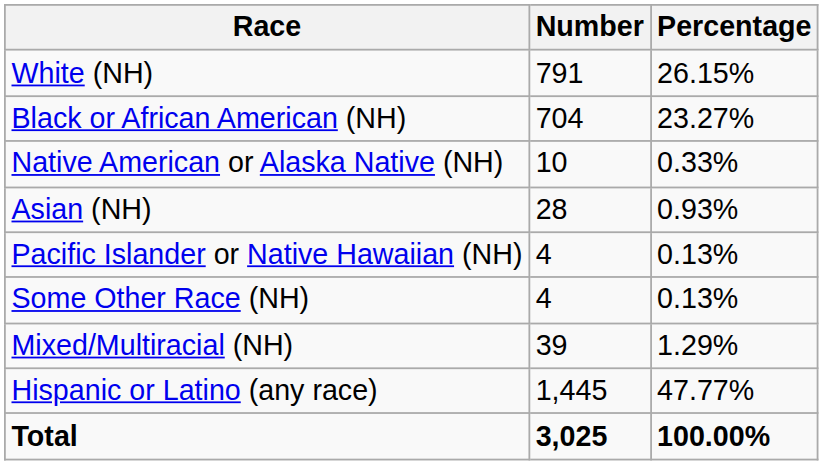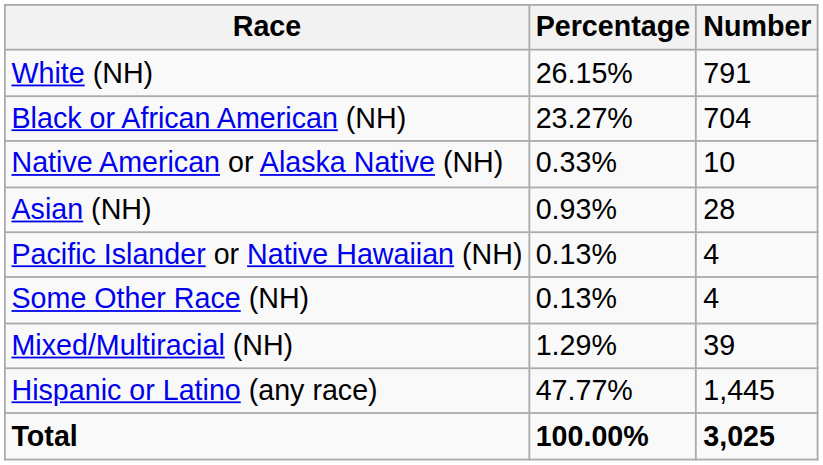 <table class="wikitable">
 <tr>
 <th>Race</th>
+<th>Percentage</th>
 <th>Number</th>
-<th>Percentage</th>
 </tr>
 <tr>
 <td><a href='#'>White</a> (NH)</td>
+<td>26.15%</td>
 <td>791</td>
-<td>26.15%</td>
 </tr>
 <tr>
 <td><a href='#'>Black or African American</a> (NH)</td>
+<td>23.27%</td>
 <td>704</td>
-<td>23.27%</td>
 </tr>
 <tr>
 <td><a href='#'>Native American</a> or <a href='#'>Alaska Native</a> (NH)</td>
+<td>0.33%</td>
 <td>10</td>
-<td>0.33%</td>
 </tr>
 <tr>
 <td><a href='#'>Asian</a> (NH)</td>
+<td>0.93%</td>
 <td>28</td>
-<td>0.93%</td>
 </tr>
 <tr>
 <td><a href='#'>Pacific Islander</a> or <a href='#'>Native Hawaiian</a> (NH)</td>
+<td>0.13%</td>
 <td>4</td>
-<td>0.13%</td>
 </tr>
 <tr>
 <td><a href='#'>Some Other Race</a> (NH)</td>
+<td>0.13%</td>
 <td>4</td>
-<td>0.13%</td>
 </tr>
 <tr>
 <td><a href='#'>Mixed/Multiracial</a> (NH)</td>
+<td>1.29%</td>
 <td>39</td>
-<td>1.29%</td>
 </tr>
 <tr>
 <td><a href='#'>Hispanic or Latino</a> (any race)</td>
+<td>47.77%</td>
 <td>1,445</td>
-<td>47.77%</td>
 </tr>
 <tr>
 <td><strong>Total</strong></td>
+<td><strong>100.00%</strong></td>
 <td><strong>3,025</strong></td>
-<td><strong>100.00%</strong></td>
 </tr>
 </table>
